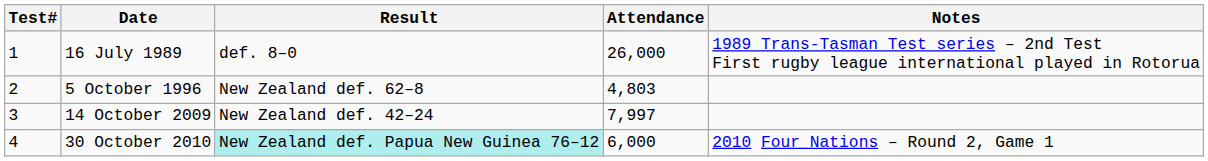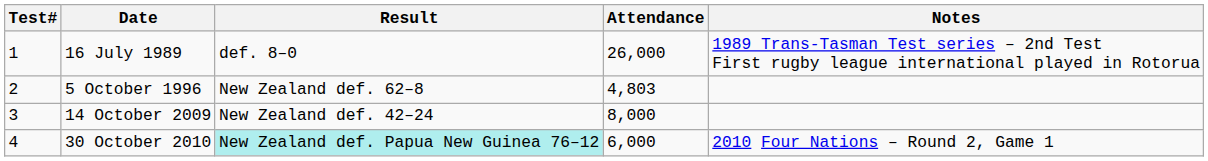 <table class="wikitable">
 <tr>
 <th>Test#</th>
 <th>Date</th>
 <th>Result</th>
 <th>Attendance</th>
 <th>Notes</th>
 </tr>
 <tr>
 <td>1</td>
 <td>16 July 1989</td>
 <td> def.  8–0</td>
 <td>26,000</td>
 <td><a href='#'>1989 Trans-Tasman Test series</a> – 2nd Test<br>First rugby league international played in Rotorua</td>
 </tr>
 <tr>
 <td>2</td>
 <td>5 October 1996</td>
 <td>New Zealand  def.  62–8</td>
 <td>4,803</td>
 <td></td>
 </tr>
 <tr>
 <td>3</td>
 <td>14 October 2009</td>
 <td>New Zealand  def.  42–24</td>
-<td>7,997</td>
+<td>8,000</td>
 <td></td>
 </tr>
 <tr>
 <td>4</td>
 <td>30 October 2010</td>
 <td style="background: paleturquoise;">New Zealand  def.  Papua New Guinea 76–12</td>
 <td>6,000</td>
 <td><a href='#'>2010</a> <a href='#'>Four Nations</a> – Round 2, Game 1</td>
 </tr>
 </table>
